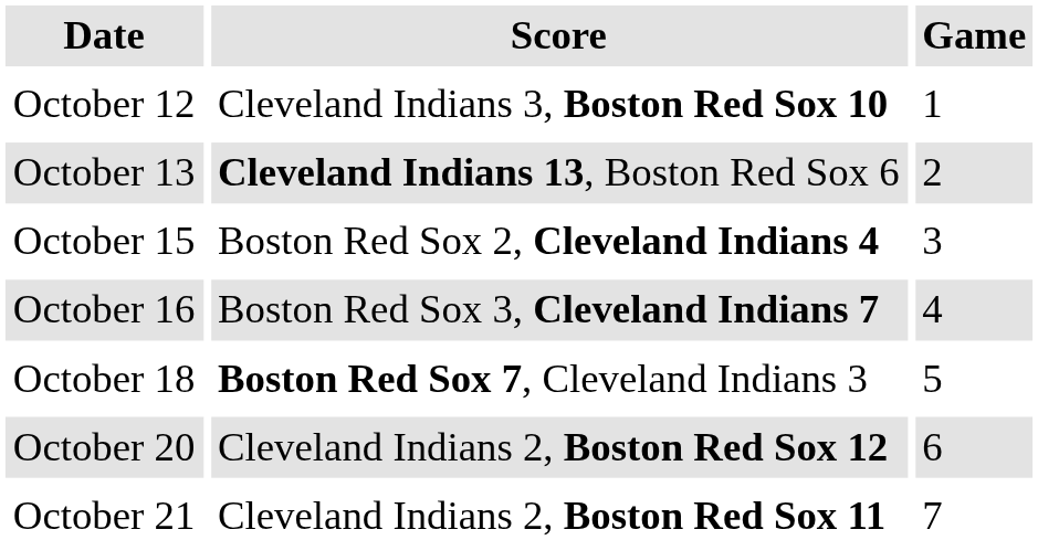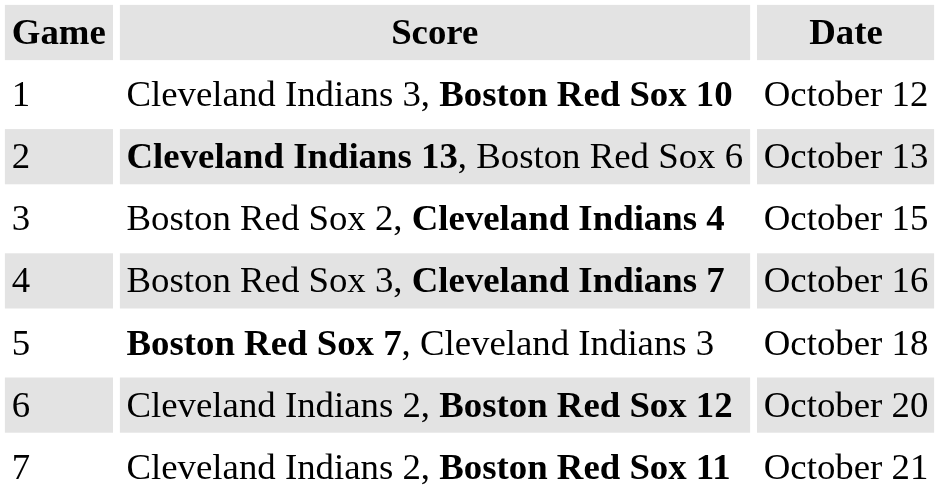 <table border="0" cellspacing="3" cellpadding="3">
 <tr style="background: #e3e3e3;">
+<th>Game</th>
+<th>Score</th>
 <th>Date</th>
-<th>Score</th>
-<th>Game</th>
 </tr>
 <tr>
+<td>1</td>
+<td>Cleveland Indians 3, <strong>Boston Red Sox 10</strong></td>
 <td>October 12</td>
-<td>Cleveland Indians 3, <strong>Boston Red Sox 10</strong></td>
-<td>1</td>
 </tr>
 <tr style="background: #e3e3e3;">
+<td>2</td>
+<td><strong>Cleveland Indians 13</strong>, Boston Red Sox 6</td>
 <td>October 13</td>
-<td><strong>Cleveland Indians 13</strong>, Boston Red Sox 6</td>
-<td>2</td>
 </tr>
 <tr>
+<td>3</td>
+<td>Boston Red Sox 2, <strong>Cleveland Indians 4</strong></td>
 <td>October 15</td>
-<td>Boston Red Sox 2, <strong>Cleveland Indians 4</strong></td>
-<td>3</td>
 </tr>
 <tr style="background: #e3e3e3;">
+<td>4</td>
+<td>Boston Red Sox 3, <strong>Cleveland Indians 7</strong></td>
 <td>October 16</td>
-<td>Boston Red Sox 3, <strong>Cleveland Indians 7</strong></td>
-<td>4</td>
 </tr>
 <tr>
+<td>5</td>
+<td><strong>Boston Red Sox 7</strong>, Cleveland Indians 3</td>
 <td>October 18</td>
-<td><strong>Boston Red Sox 7</strong>, Cleveland Indians 3</td>
-<td>5</td>
 </tr>
 <tr style="background: #e3e3e3;">
+<td>6</td>
+<td>Cleveland Indians 2, <strong>Boston Red Sox 12</strong></td>
 <td>October 20</td>
-<td>Cleveland Indians 2, <strong>Boston Red Sox 12</strong></td>
-<td>6</td>
 </tr>
 <tr>
+<td>7</td>
+<td>Cleveland Indians 2, <strong>Boston Red Sox 11</strong></td>
 <td>October 21</td>
-<td>Cleveland Indians 2, <strong>Boston Red Sox 11</strong></td>
-<td>7</td>
 </tr>
 </table>
